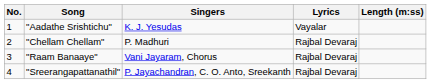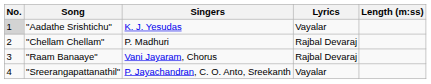 <table class="wikitable" style="font-size:95%;">
 <tr>
 <th>No.</th>
 <th>Song</th>
 <th>Singers</th>
 <th>Lyrics</th>
 <th>Length (m:ss)</th>
 </tr>
 <tr>
-<td>1</td>
+<td style="background: lightgrey;">1</td>
 <td>"Aadathe Srishtichu"</td>
 <td><a href='#'>K. J. Yesudas</a></td>
 <td>Vayalar</td>
 <td></td>
 </tr>
 <tr>
 <td>2</td>
 <td>"Chellam Chellam"</td>
 <td>P. Madhuri</td>
 <td>Rajbal Devaraj</td>
 <td></td>
 </tr>
 <tr>
 <td>3</td>
 <td>"Raam Banaaye"</td>
 <td><a href='#'>Vani Jayaram</a>, Chorus</td>
 <td>Rajbal Devaraj</td>
 <td></td>
 </tr>
 <tr>
 <td>4</td>
 <td>"Sreerangapattanathil"</td>
 <td><a href='#'>P. Jayachandran</a>, C. O. Anto, Sreekanth</td>
-<td>Rajbal Devaraj</td>
+<td>Vayalar</td>
 <td></td>
 </tr>
 </table>
